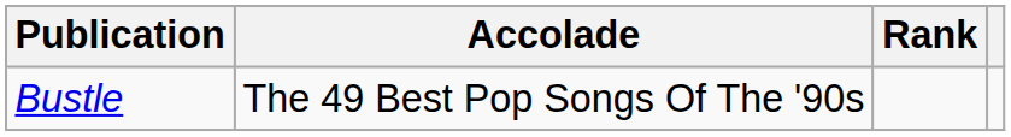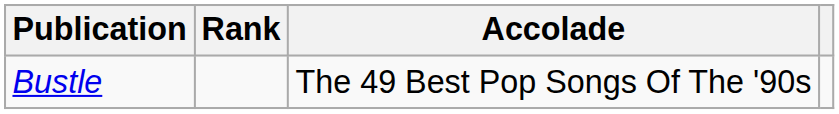 <table class="sortable wikitable">
 <tr>
 <th>Publication</th>
+<th>Rank</th>
 <th>Accolade</th>
-<th>Rank</th>
 <th class="unsortable"></th>
 </tr>
 <tr>
 <td><em><a href='#'>Bustle</a></em></td>
+<td></td>
 <td>The 49 Best Pop Songs Of The '90s</td>
-<td></td>
 <td></td>
 </tr>
 </table>
